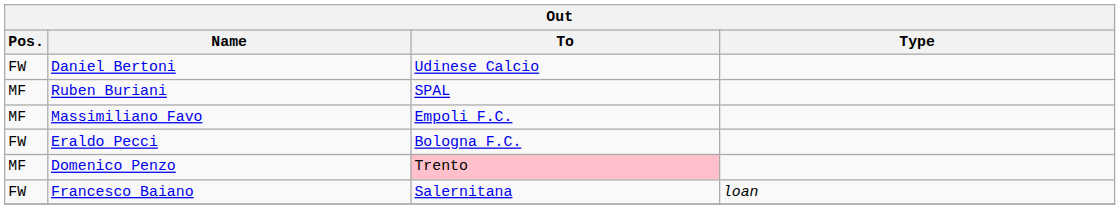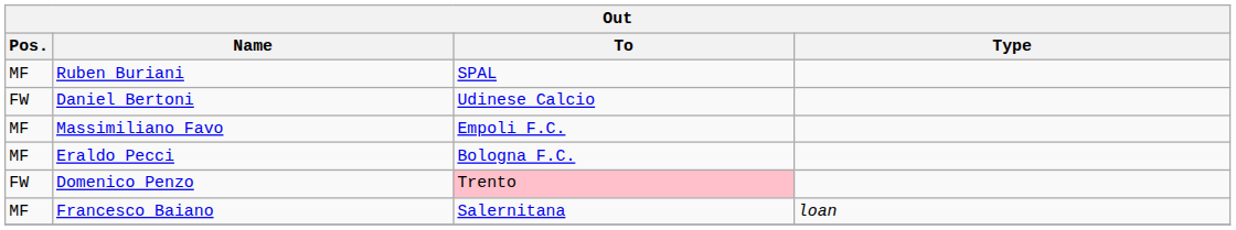 <table class="wikitable" style="font-size:90%;width:99%;">
 <tr>
 <th colspan="4">Out</th>
 </tr>
 <tr>
 <th width=3%>Pos.</th>
 <th width=33%>Name</th>
 <th width=28%>To</th>
 <th width=36%>Type</th>
 </tr>
 <tr>
+<td>MF</td>
+<td><a href='#'>Ruben Buriani</a></td>
+<td><a href='#'>SPAL</a></td>
+<td></td>
+</tr>
+<tr>
 <td>FW</td>
 <td><a href='#'>Daniel Bertoni</a></td>
 <td><a href='#'>Udinese Calcio</a></td>
-<td></td>
-</tr>
-<tr>
-<td>MF</td>
-<td><a href='#'>Ruben Buriani</a></td>
-<td><a href='#'>SPAL</a></td>
 <td></td>
 </tr>
 <tr>
 <td>MF</td>
 <td><a href='#'>Massimiliano Favo</a></td>
 <td><a href='#'>Empoli F.C.</a></td>
 <td></td>
 </tr>
 <tr>
-<td>FW</td>
+<td>MF</td>
 <td><a href='#'>Eraldo Pecci</a></td>
 <td><a href='#'>Bologna F.C.</a></td>
 <td></td>
 </tr>
 <tr>
-<td>MF</td>
+<td>FW</td>
 <td><a href='#'>Domenico Penzo</a></td>
 <td style="background: pink;">Trento</td>
 <td></td>
 </tr>
 <tr>
-<td>FW</td>
+<td>MF</td>
 <td><a href='#'>Francesco Baiano</a></td>
 <td><a href='#'>Salernitana</a></td>
 <td><em>loan</em></td>
 </tr>
 <tr>
 </tr>
 </table>
